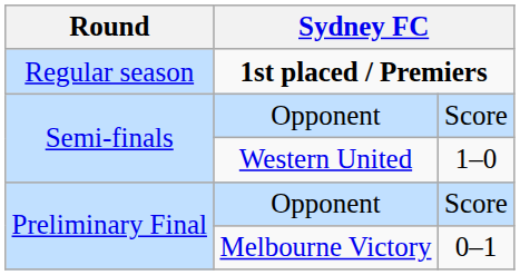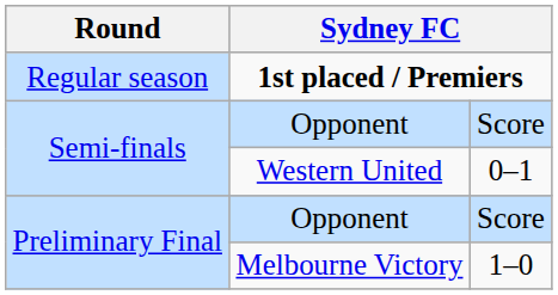 <table class="wikitable" style="text-align:center">
 <tr>
 <th>Round</th>
 <th colspan="4"><a href='#'>Sydney FC</a></th>
 </tr>
 <tr>
 <td style="background:#c1e0ff"><a href='#'>Regular season</a></td>
 <td colspan="4" valign="top"><strong>1st placed / Premiers</strong> </td>
 </tr>
 <tr style="background:#c1e0ff">
 <td rowspan=2><a href='#'>Semi-finals</a></td>
 <td>Opponent</td>
 <td colspan="3">Score</td>
 </tr>
 <tr>
 <td><a href='#'>Western United</a></td>
-<td>1–0</td>
+<td>0–1</td>
 </tr>
 <tr style="background:#c1e0ff">
 <td rowspan=2><a href='#'>Preliminary Final</a></td>
 <td>Opponent</td>
 <td colspan="3">Score</td>
 </tr>
 <tr>
 <td><a href='#'>Melbourne Victory</a></td>
-<td>0–1</td>
+<td>1–0</td>
 </tr>
 </table>
